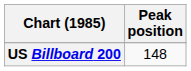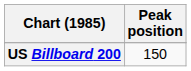 <table class="wikitable sortable plainrowheaders" style="text-align:center">
 <tr>
 <th scope="col">Chart (1985)</th>
 <th scope="col">Peak<br>position</th>
 </tr>
 <tr>
 </tr>
 <tr>
 </tr>
 <tr>
 <th scope="row">US <a href='#'><em>Billboard</em> 200</a></th>
-<td>148</td>
+<td>150</td>
 </tr>
 </table>
